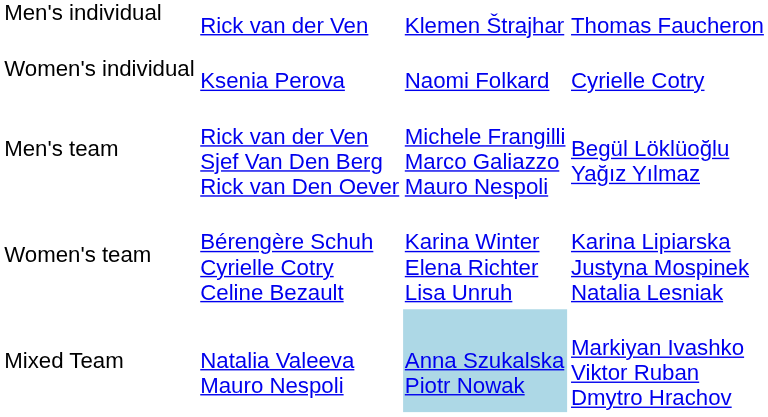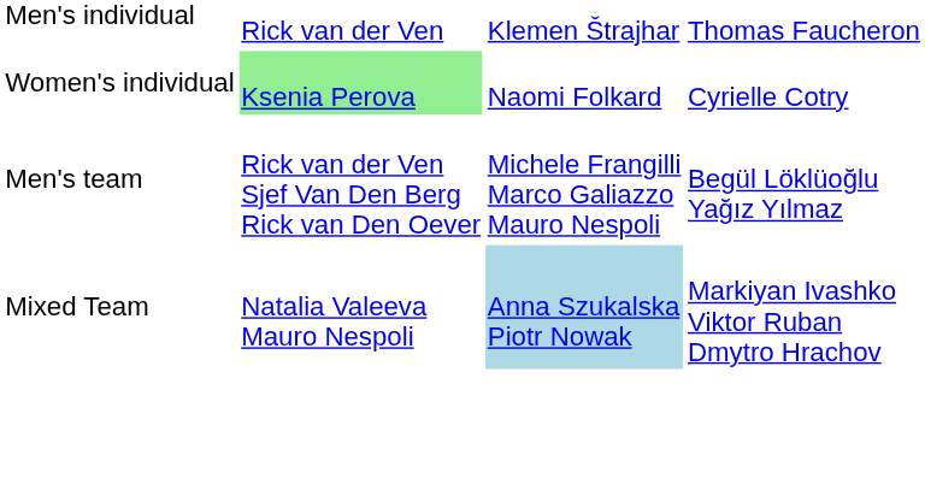 <table>
 <tr>
 <td>Men's individual</td>
 <td> <br><a href='#'>Rick van der Ven</a></td>
 <td> <br><a href='#'>Klemen Štrajhar</a></td>
 <td> <br><a href='#'>Thomas Faucheron</a></td>
 </tr>
 <tr>
 <td>Women's individual</td>
-<td> <br><a href='#'>Ksenia Perova</a></td>
+<td style="background: lightgreen;"> <br><a href='#'>Ksenia Perova</a></td>
 <td> <br><a href='#'>Naomi Folkard</a></td>
 <td> <br><a href='#'>Cyrielle Cotry</a></td>
 </tr>
 <tr>
 <td>Men's team</td>
 <td> <br><a href='#'>Rick van der Ven</a> <br> <a href='#'>Sjef Van Den Berg</a> <br> <a href='#'>Rick van Den Oever</a></td>
 <td> <br><a href='#'>Michele Frangilli</a> <br> <a href='#'>Marco Galiazzo</a> <br> <a href='#'>Mauro Nespoli</a></td>
 <td> <br> <a href='#'>Begül Löklüoğlu</a> <br> <a href='#'>Yağız Yılmaz</a></td>
 </tr>
 <tr>
-<td>Women's team</td>
-<td> <br> <a href='#'>Bérengère Schuh</a> <br> <a href='#'>Cyrielle Cotry</a> <br> <a href='#'>Celine Bezault</a></td>
-<td> <br> <a href='#'>Karina Winter</a> <br> <a href='#'>Elena Richter</a> <br> <a href='#'>Lisa Unruh</a></td>
-<td> <br> <a href='#'>Karina Lipiarska</a> <br> <a href='#'>Justyna Mospinek</a> <br> <a href='#'>Natalia Lesniak</a></td>
-</tr>
-<tr>
 <td>Mixed Team</td>
 <td> <br> <a href='#'>Natalia Valeeva</a> <br> <a href='#'>Mauro Nespoli</a></td>
 <td style="background: lightblue;"> <br> <a href='#'>Anna Szukalska</a> <br> <a href='#'>Piotr Nowak</a></td>
 <td> <br> <a href='#'>Markiyan Ivashko</a> <br> <a href='#'>Viktor Ruban</a> <br> <a href='#'>Dmytro Hrachov</a></td>
 </tr>
 </table>
